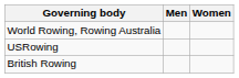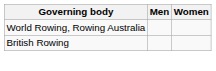 <table class="wikitable">
 <tr>
 <th>Governing body</th>
 <th>Men</th>
 <th>Women</th>
 </tr>
 <tr>
 <td>World Rowing, Rowing Australia</td>
 <td></td>
 <td></td>
 </tr>
 <tr>
-<td>USRowing</td>
-<td></td>
-<td></td>
-</tr>
-<tr>
 <td>British Rowing</td>
 <td></td>
 <td></td>
 </tr>
 </table>
